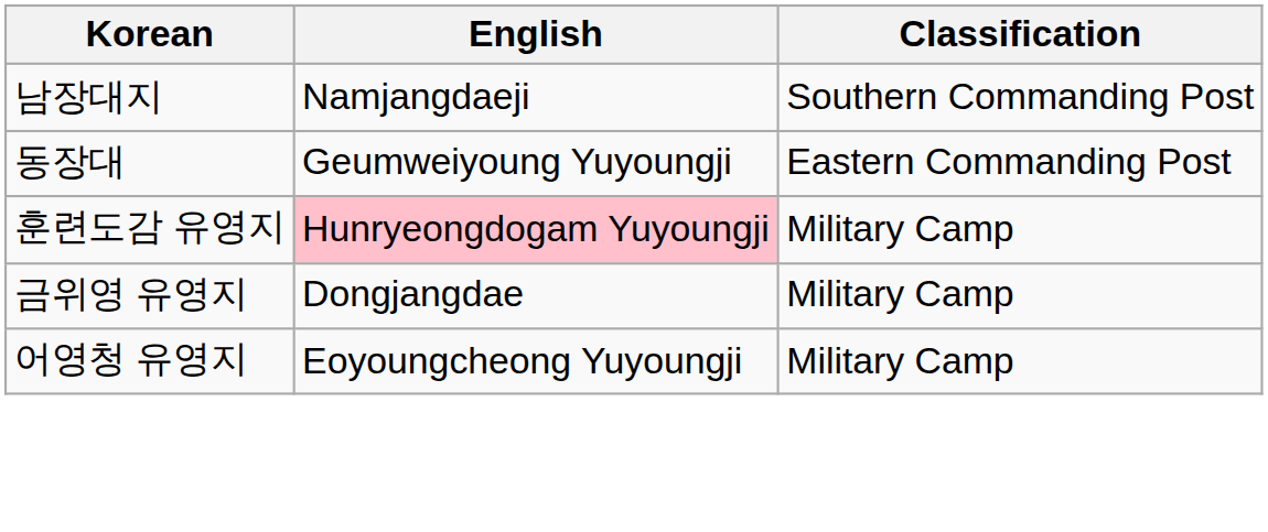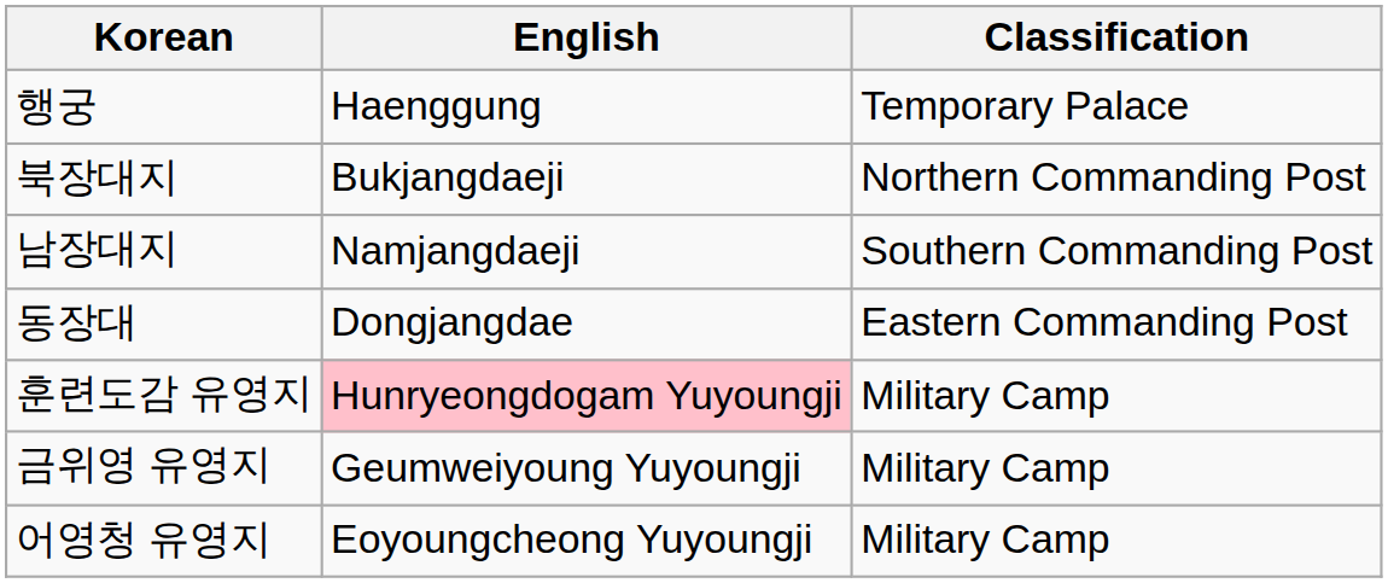 <table class="wikitable">
 <tr>
 <th>Korean</th>
 <th>English</th>
 <th>Classification</th>
+</tr>
+<tr>
+<td>행궁</td>
+<td>Haenggung</td>
+<td>Temporary Palace</td>
+</tr>
+<tr>
+<td>북장대지</td>
+<td>Bukjangdaeji</td>
+<td>Northern Commanding Post</td>
 </tr>
 <tr>
 <td>남장대지</td>
 <td>Namjangdaeji</td>
 <td>Southern Commanding Post</td>
 </tr>
 <tr>
 <td>동장대</td>
-<td>Geumweiyoung Yuyoungji</td>
+<td>Dongjangdae</td>
 <td>Eastern Commanding Post</td>
 </tr>
 <tr>
 <td>훈련도감 유영지</td>
 <td style="background: pink;">Hunryeongdogam Yuyoungji</td>
 <td>Military Camp</td>
 </tr>
 <tr>
 <td>금위영 유영지</td>
-<td>Dongjangdae</td>
+<td>Geumweiyoung Yuyoungji</td>
 <td>Military Camp</td>
 </tr>
 <tr>
 <td>어영청 유영지</td>
 <td>Eoyoungcheong Yuyoungji</td>
 <td>Military Camp</td>
 </tr>
 </table>
